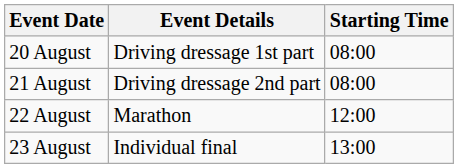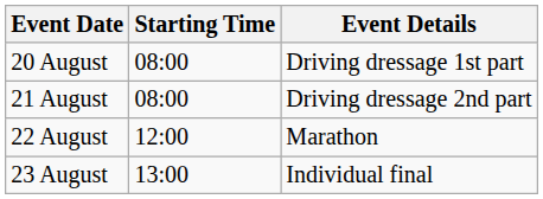 <table class="wikitable">
 <tr>
 <th>Event Date</th>
+<th>Starting Time</th>
 <th>Event Details</th>
-<th>Starting Time</th>
 </tr>
 <tr>
 <td>20 August</td>
+<td>08:00</td>
 <td>Driving dressage 1st part</td>
-<td>08:00</td>
 </tr>
 <tr>
 <td>21 August</td>
+<td>08:00</td>
 <td>Driving dressage 2nd part</td>
-<td>08:00</td>
 </tr>
 <tr>
 <td>22 August</td>
+<td>12:00</td>
 <td>Marathon</td>
-<td>12:00</td>
 </tr>
 <tr>
 <td>23 August</td>
+<td>13:00</td>
 <td>Individual final</td>
-<td>13:00</td>
 </tr>
 </table>
